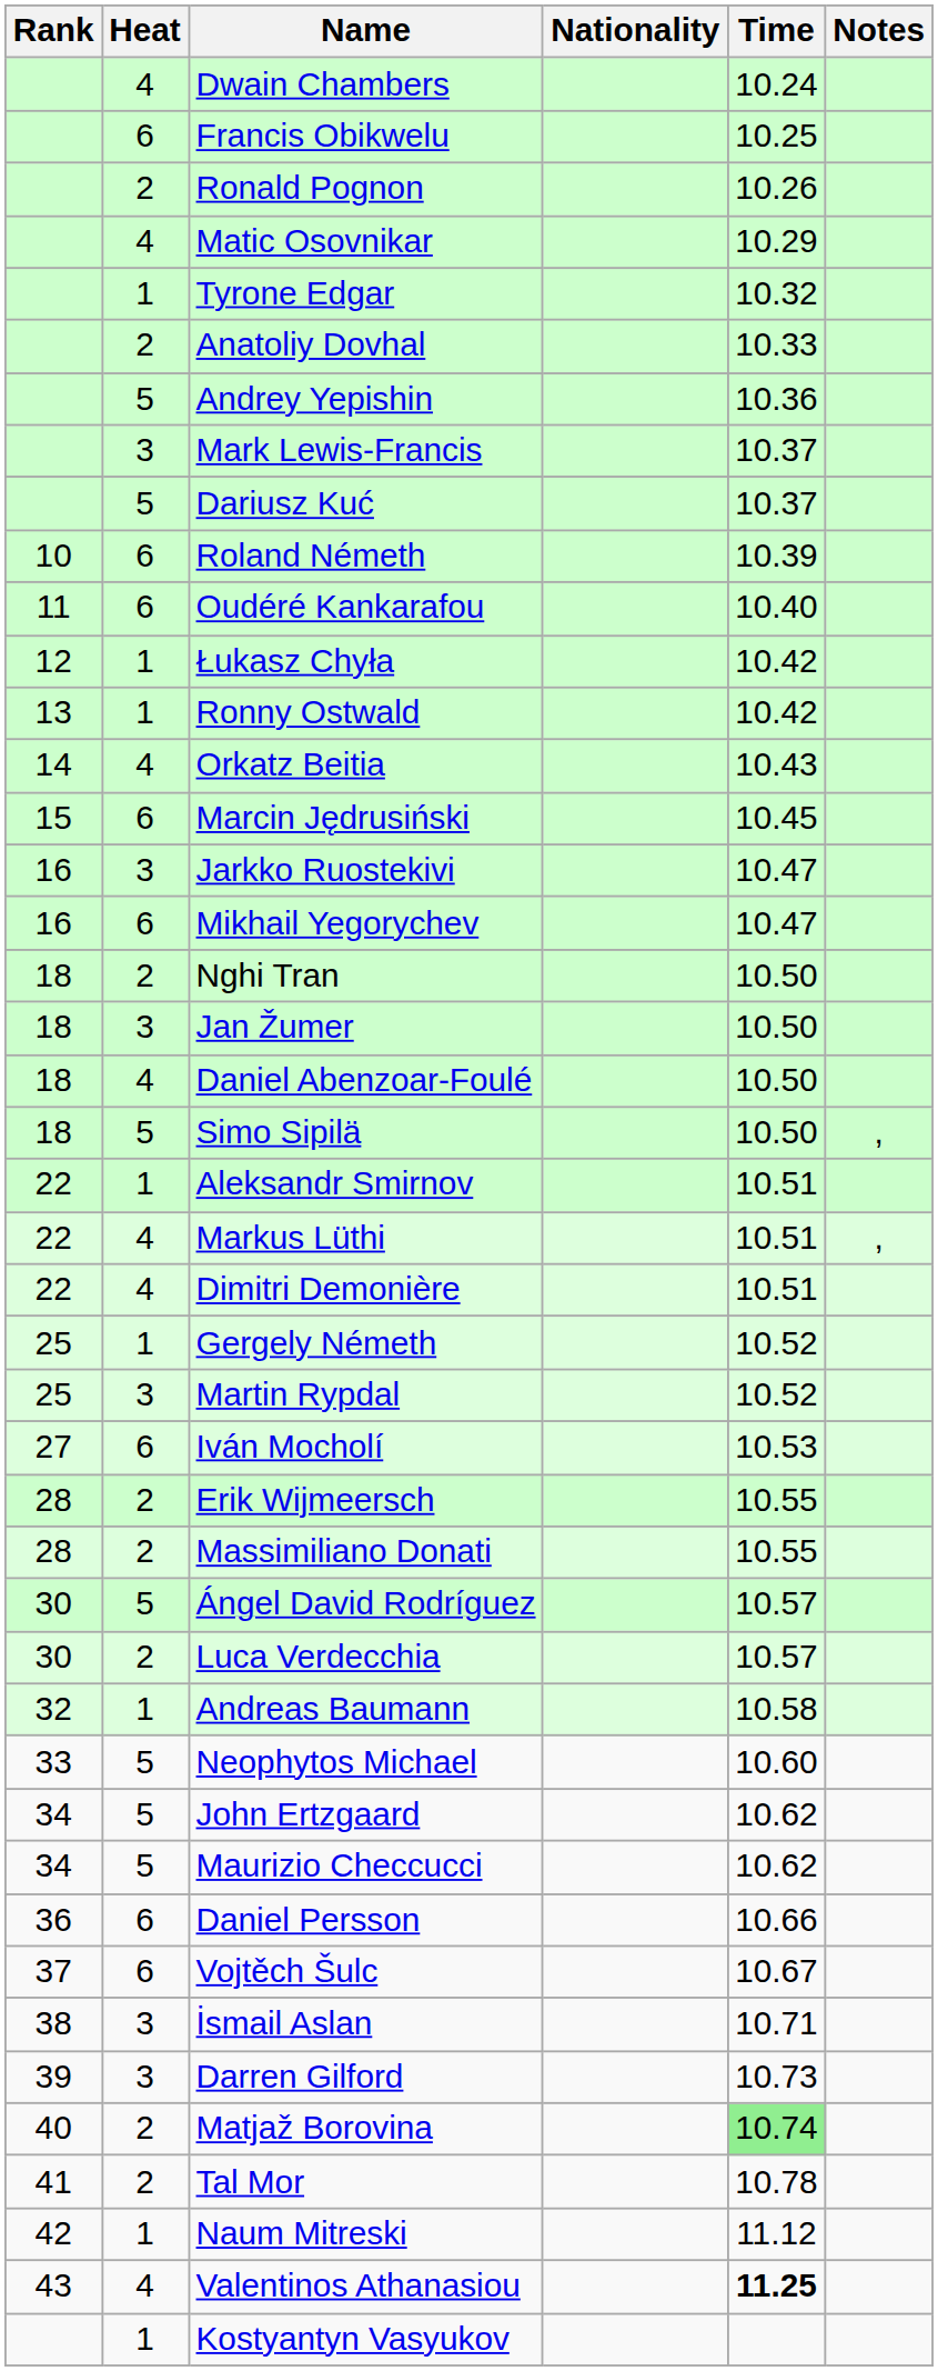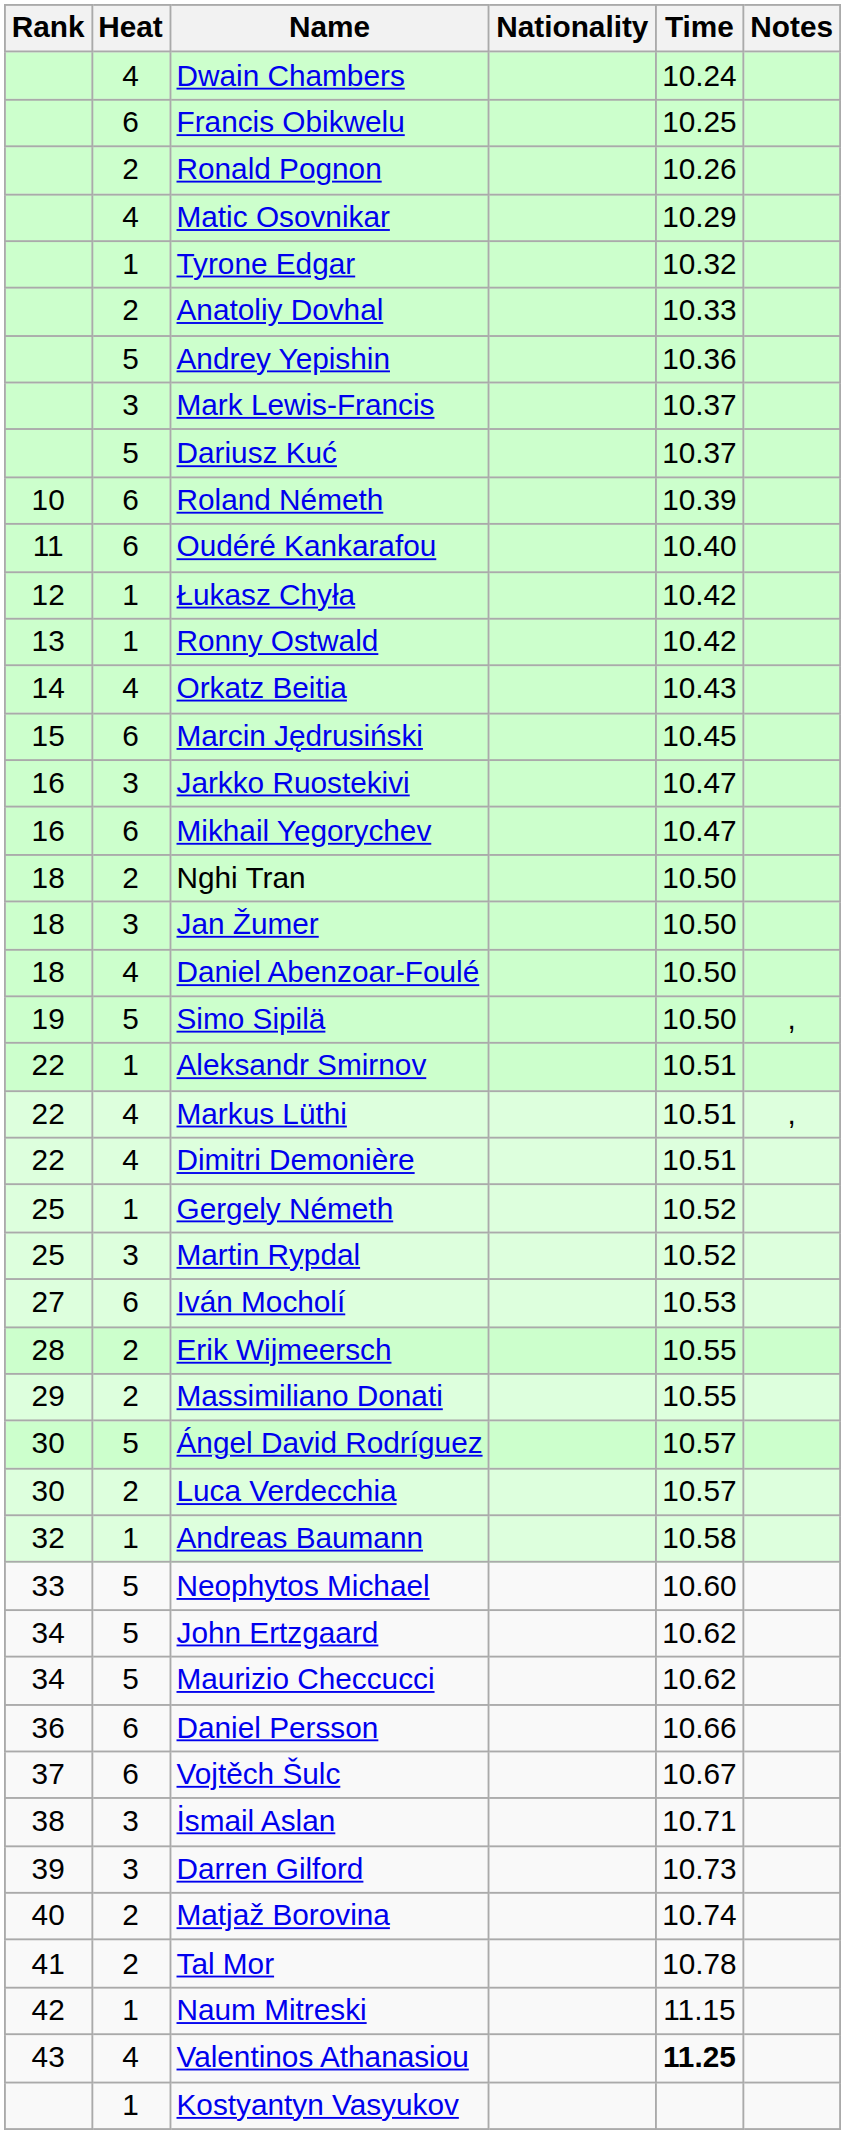 <table class="wikitable sortable" style="text-align:center">
 <tr>
 <th>Rank</th>
 <th>Heat</th>
 <th>Name</th>
 <th>Nationality</th>
 <th>Time</th>
 <th>Notes</th>
 </tr>
 <tr bgcolor=ccffcc>
 <td></td>
 <td>4</td>
 <td align=left><a href='#'>Dwain Chambers</a></td>
 <td align=left></td>
 <td>10.24</td>
 <td></td>
 </tr>
 <tr bgcolor=ccffcc>
 <td></td>
 <td>6</td>
 <td align=left><a href='#'>Francis Obikwelu</a></td>
 <td align=left></td>
 <td>10.25</td>
 <td></td>
 </tr>
 <tr bgcolor=ccffcc>
 <td></td>
 <td>2</td>
 <td align=left><a href='#'>Ronald Pognon</a></td>
 <td align=left></td>
 <td>10.26</td>
 <td></td>
 </tr>
 <tr bgcolor=ccffcc>
 <td></td>
 <td>4</td>
 <td align=left><a href='#'>Matic Osovnikar</a></td>
 <td align=left></td>
 <td>10.29</td>
 <td></td>
 </tr>
 <tr bgcolor=ccffcc>
 <td></td>
 <td>1</td>
 <td align=left><a href='#'>Tyrone Edgar</a></td>
 <td align=left></td>
 <td>10.32</td>
 <td></td>
 </tr>
 <tr bgcolor=ccffcc>
 <td></td>
 <td>2</td>
 <td align=left><a href='#'>Anatoliy Dovhal</a></td>
 <td align=left></td>
 <td>10.33</td>
 <td></td>
 </tr>
 <tr bgcolor=ccffcc>
 <td></td>
 <td>5</td>
 <td align=left><a href='#'>Andrey Yepishin</a></td>
 <td align=left></td>
 <td>10.36</td>
 <td></td>
 </tr>
 <tr bgcolor=ccffcc>
 <td></td>
 <td>3</td>
 <td align=left><a href='#'>Mark Lewis-Francis</a></td>
 <td align=left></td>
 <td>10.37</td>
 <td></td>
 </tr>
 <tr bgcolor=ccffcc>
 <td></td>
 <td>5</td>
 <td align=left><a href='#'>Dariusz Kuć</a></td>
 <td align=left></td>
 <td>10.37</td>
 <td></td>
 </tr>
 <tr bgcolor=ccffcc>
 <td>10</td>
 <td>6</td>
 <td align=left><a href='#'>Roland Németh</a></td>
 <td align=left></td>
 <td>10.39</td>
 <td></td>
 </tr>
 <tr bgcolor=ccffcc>
 <td>11</td>
 <td>6</td>
 <td align=left><a href='#'>Oudéré Kankarafou</a></td>
 <td align=left></td>
 <td>10.40</td>
 <td></td>
 </tr>
 <tr bgcolor=ccffcc>
 <td>12</td>
 <td>1</td>
 <td align=left><a href='#'>Łukasz Chyła</a></td>
 <td align=left></td>
 <td>10.42</td>
 <td></td>
 </tr>
 <tr bgcolor=ccffcc>
 <td>13</td>
 <td>1</td>
 <td align=left><a href='#'>Ronny Ostwald</a></td>
 <td align=left></td>
 <td>10.42</td>
 <td></td>
 </tr>
 <tr bgcolor=ccffcc>
 <td>14</td>
 <td>4</td>
 <td align=left><a href='#'>Orkatz Beitia</a></td>
 <td align=left></td>
 <td>10.43</td>
 <td></td>
 </tr>
 <tr bgcolor=ccffcc>
 <td>15</td>
 <td>6</td>
 <td align=left><a href='#'>Marcin Jędrusiński</a></td>
 <td align=left></td>
 <td>10.45</td>
 <td></td>
 </tr>
 <tr bgcolor=ccffcc>
 <td>16</td>
 <td>3</td>
 <td align=left><a href='#'>Jarkko Ruostekivi</a></td>
 <td align=left></td>
 <td>10.47</td>
 <td></td>
 </tr>
 <tr bgcolor=ccffcc>
 <td>16</td>
 <td>6</td>
 <td align=left><a href='#'>Mikhail Yegorychev</a></td>
 <td align=left></td>
 <td>10.47</td>
 <td></td>
 </tr>
 <tr bgcolor=ccffcc>
 <td>18</td>
 <td>2</td>
 <td align=left>Nghi Tran</td>
 <td align=left></td>
 <td>10.50</td>
 <td></td>
 </tr>
 <tr bgcolor=ccffcc>
 <td>18</td>
 <td>3</td>
 <td align=left><a href='#'>Jan Žumer</a></td>
 <td align=left></td>
 <td>10.50</td>
 <td></td>
 </tr>
 <tr bgcolor=ccffcc>
 <td>18</td>
 <td>4</td>
 <td align=left><a href='#'>Daniel Abenzoar-Foulé</a></td>
 <td align=left></td>
 <td>10.50</td>
 <td></td>
 </tr>
 <tr bgcolor=ccffcc>
-<td>18</td>
+<td>19</td>
 <td>5</td>
 <td align=left><a href='#'>Simo Sipilä</a></td>
 <td align=left></td>
 <td>10.50</td>
 <td>, </td>
 </tr>
 <tr bgcolor=ccffcc>
 <td>22</td>
 <td>1</td>
 <td align=left><a href='#'>Aleksandr Smirnov</a></td>
 <td align=left></td>
 <td>10.51</td>
 <td></td>
 </tr>
 <tr bgcolor=ddffdd>
 <td>22</td>
 <td>4</td>
 <td align=left><a href='#'>Markus Lüthi</a></td>
 <td align=left></td>
 <td>10.51</td>
 <td>, </td>
 </tr>
 <tr bgcolor=ddffdd>
 <td>22</td>
 <td>4</td>
 <td align=left><a href='#'>Dimitri Demonière</a></td>
 <td align=left></td>
 <td>10.51</td>
 <td></td>
 </tr>
 <tr bgcolor=ddffdd>
 <td>25</td>
 <td>1</td>
 <td align=left><a href='#'>Gergely Németh</a></td>
 <td align=left></td>
 <td>10.52</td>
 <td></td>
 </tr>
 <tr bgcolor=ddffdd>
 <td>25</td>
 <td>3</td>
 <td align=left><a href='#'>Martin Rypdal</a></td>
 <td align=left></td>
 <td>10.52</td>
 <td></td>
 </tr>
 <tr bgcolor=ddffdd>
 <td>27</td>
 <td>6</td>
 <td align=left><a href='#'>Iván Mocholí</a></td>
 <td align=left></td>
 <td>10.53</td>
 <td></td>
 </tr>
 <tr bgcolor=ccffcc>
 <td>28</td>
 <td>2</td>
 <td align=left><a href='#'>Erik Wijmeersch</a></td>
 <td align=left></td>
 <td>10.55</td>
 <td></td>
 </tr>
 <tr bgcolor=ddffdd>
-<td>28</td>
+<td>29</td>
 <td>2</td>
 <td align=left><a href='#'>Massimiliano Donati</a></td>
 <td align=left></td>
 <td>10.55</td>
 <td></td>
 </tr>
 <tr bgcolor=ccffcc>
 <td>30</td>
 <td>5</td>
 <td align=left><a href='#'>Ángel David Rodríguez</a></td>
 <td align=left></td>
 <td>10.57</td>
 <td></td>
 </tr>
 <tr bgcolor=ddffdd>
 <td>30</td>
 <td>2</td>
 <td align=left><a href='#'>Luca Verdecchia</a></td>
 <td align=left></td>
 <td>10.57</td>
 <td></td>
 </tr>
 <tr bgcolor=ddffdd>
 <td>32</td>
 <td>1</td>
 <td align=left><a href='#'>Andreas Baumann</a></td>
 <td align=left></td>
 <td>10.58</td>
 <td></td>
 </tr>
 <tr>
 <td>33</td>
 <td>5</td>
 <td align=left><a href='#'>Neophytos Michael</a></td>
 <td align=left></td>
 <td>10.60</td>
 <td></td>
 </tr>
 <tr>
 <td>34</td>
 <td>5</td>
 <td align=left><a href='#'>John Ertzgaard</a></td>
 <td align=left></td>
 <td>10.62</td>
 <td></td>
 </tr>
 <tr>
 <td>34</td>
 <td>5</td>
 <td align=left><a href='#'>Maurizio Checcucci</a></td>
 <td align=left></td>
 <td>10.62</td>
 <td></td>
 </tr>
 <tr>
 <td>36</td>
 <td>6</td>
 <td align=left><a href='#'>Daniel Persson</a></td>
 <td align=left></td>
 <td>10.66</td>
 <td></td>
 </tr>
 <tr>
 <td>37</td>
 <td>6</td>
 <td align=left><a href='#'>Vojtěch Šulc</a></td>
 <td align=left></td>
 <td>10.67</td>
 <td></td>
 </tr>
 <tr>
 <td>38</td>
 <td>3</td>
 <td align=left><a href='#'>İsmail Aslan</a></td>
 <td align=left></td>
 <td>10.71</td>
 <td></td>
 </tr>
 <tr>
 <td>39</td>
 <td>3</td>
 <td align=left><a href='#'>Darren Gilford</a></td>
 <td align=left></td>
 <td>10.73</td>
 <td></td>
 </tr>
 <tr>
 <td>40</td>
 <td>2</td>
 <td align=left><a href='#'>Matjaž Borovina</a></td>
 <td align=left></td>
-<td style="background: lightgreen;">10.74</td>
+<td>10.74</td>
 <td></td>
 </tr>
 <tr>
 <td>41</td>
 <td>2</td>
 <td align=left><a href='#'>Tal Mor</a></td>
 <td align=left></td>
 <td>10.78</td>
 <td></td>
 </tr>
 <tr>
 <td>42</td>
 <td>1</td>
 <td align=left><a href='#'>Naum Mitreski</a></td>
 <td align=left></td>
-<td>11.12</td>
+<td>11.15</td>
 <td></td>
 </tr>
 <tr>
 <td>43</td>
 <td>4</td>
 <td align=left><a href='#'>Valentinos Athanasiou</a></td>
 <td align=left></td>
 <td><strong>11.25</strong></td>
 <td></td>
 </tr>
 <tr>
 <td></td>
 <td>1</td>
 <td align=left><a href='#'>Kostyantyn Vasyukov</a></td>
 <td align=left></td>
 <td></td>
 <td></td>
 </tr>
 </table>
